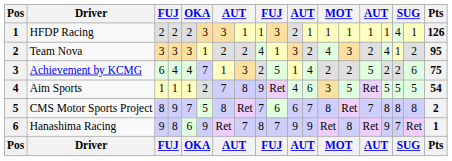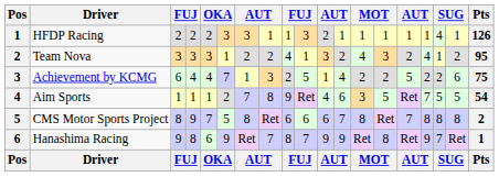 <table class="wikitable" style="font-size: 85%; text-align:center">
 <tr valign="top">
 <th valign="middle">Pos</th>
 <th valign="middle">Driver</th>
 <th colspan=2><a href='#'>FUJ</a></th>
 <th colspan=2><a href='#'>OKA</a></th>
 <th colspan=2><a href='#'>AUT</a></th>
 <th colspan=2><a href='#'>FUJ</a></th>
 <th colspan=2><a href='#'>AUT</a></th>
 <th colspan=2><a href='#'>MOT</a></th>
 <th colspan=2><a href='#'>AUT</a></th>
 <th colspan=2><a href='#'>SUG</a></th>
 <th valign="middle">Pts</th>
 </tr>
 <tr>
 <th>1</th>
 <td align=left>HFDP Racing</td>
 <td style="background:#DFDFDF;">2</td>
 <td style="background:#DFDFDF;">2</td>
 <td style="background:#DFDFDF;">2</td>
 <td style="background:#FFDF9F;">3</td>
 <td style="background:#FFDF9F;">3</td>
 <td style="background:#FFFFBF;">1</td>
 <td style="background:#FFFFBF;">1</td>
 <td style="background:#FFDF9F;">3</td>
 <td style="background:#DFDFDF;">2</td>
 <td style="background:#FFFFBF;">1</td>
 <td style="background:#FFFFBF;">1</td>
 <td style="background:#FFFFBF;">1</td>
 <td style="background:#FFFFBF;">1</td>
 <td style="background:#FFFFBF;">1</td>
 <td style="background:#DFFFDF;">4</td>
 <td style="background:#FFFFBF;">1</td>
 <th>126</th>
 </tr>
 <tr>
 <th>2</th>
 <td align=left>Team Nova</td>
 <td style="background:#FFDF9F;">3</td>
 <td style="background:#FFDF9F;">3</td>
 <td style="background:#FFDF9F;">3</td>
 <td style="background:#FFFFBF;">1</td>
 <td style="background:#DFDFDF;">2</td>
 <td style="background:#DFDFDF;">2</td>
 <td style="background:#DFFFDF;">4</td>
 <td style="background:#FFFFBF;">1</td>
 <td style="background:#FFDF9F;">3</td>
 <td style="background:#DFDFDF;">2</td>
 <td style="background:#DFFFDF;">4</td>
 <td style="background:#FFDF9F;">3</td>
 <td style="background:#DFDFDF;">2</td>
 <td style="background:#DFFFDF;">4</td>
 <td style="background:#FFFFBF;">1</td>
 <td style="background:#DFDFDF;">2</td>
 <th>95</th>
 </tr>
 <tr>
 <th>3</th>
 <td align=left><a href='#'>Achievement by KCMG</a></td>
 <td style="background:#DFFFDF;">6</td>
 <td style="background:#DFFFDF;">4</td>
 <td style="background:#DFFFDF;">4</td>
 <td style="background:#CFCFFF;">7</td>
 <td style="background:#FFFFBF;">1</td>
 <td style="background:#FFDF9F;">3</td>
 <td style="background:#DFDFDF;">2</td>
 <td style="background:#DFFFDF;">5</td>
 <td style="background:#FFFFBF;">1</td>
 <td style="background:#DFFFDF;">4</td>
 <td style="background:#DFDFDF;">2</td>
 <td style="background:#DFDFDF;">2</td>
 <td style="background:#DFFFDF;">5</td>
 <td style="background:#DFDFDF;">2</td>
 <td style="background:#DFDFDF;">2</td>
 <td style="background:#DFFFDF;">6</td>
 <th>75</th>
 </tr>
 <tr>
 <th>4</th>
 <td align=left>Aim Sports</td>
 <td style="background:#FFFFBF;">1</td>
 <td style="background:#FFFFBF;">1</td>
 <td style="background:#FFFFBF;">1</td>
 <td style="background:#DFDFDF;">2</td>
 <td style="background:#CFCFFF;">7</td>
 <td style="background:#CFCFFF;">8</td>
 <td style="background:#CFCFFF;">9</td>
 <td style="background:#EFCFFF;">Ret</td>
 <td style="background:#DFFFDF;">4</td>
 <td style="background:#DFFFDF;">6</td>
 <td style="background:#FFDF9F;">3</td>
 <td style="background:#DFFFDF;">5</td>
 <td style="background:#EFCFFF;">Ret</td>
-<td style="background:#DFFFDF;">5</td>
+<td style="background:#DFFFDF;">7</td>
 <td style="background:#DFFFDF;">5</td>
 <td style="background:#DFFFDF;">5</td>
 <th>54</th>
 </tr>
 <tr>
 <th>5</th>
 <td align=left>CMS Motor Sports Project</td>
 <td style="background:#CFCFFF;">8</td>
 <td style="background:#CFCFFF;">9</td>
 <td style="background:#CFCFFF;">7</td>
 <td style="background:#DFFFDF;">5</td>
 <td style="background:#CFCFFF;">8</td>
 <td style="background:#EFCFFF;">Ret</td>
-<td style="background:#CFCFFF;">7</td>
+<td style="background:#CFCFFF;">6</td>
 <td style="background:#DFFFDF;">6</td>
 <td style="background:#CFCFFF;">6</td>
 <td style="background:#CFCFFF;">7</td>
 <td style="background:#CFCFFF;">8</td>
 <td style="background:#EFCFFF;">Ret</td>
 <td style="background:#CFCFFF;">7</td>
 <td style="background:#CFCFFF;">8</td>
 <td style="background:#CFCFFF;">8</td>
 <td style="background:#CFCFFF;">8</td>
 <th>2</th>
 </tr>
 <tr>
 <th>6</th>
 <td align=left>Hanashima Racing</td>
 <td style="background:#CFCFFF;">9</td>
 <td style="background:#CFCFFF;">8</td>
 <td style="background:#DFFFDF;">6</td>
 <td style="background:#CFCFFF;">9</td>
 <td style="background:#EFCFFF;">Ret</td>
 <td style="background:#CFCFFF;">7</td>
 <td style="background:#CFCFFF;">8</td>
 <td style="background:#CFCFFF;">7</td>
 <td style="background:#CFCFFF;">9</td>
 <td style="background:#CFCFFF;">9</td>
 <td style="background:#EFCFFF;">Ret</td>
 <td style="background:#CFCFFF;">8</td>
 <td style="background:#EFCFFF;">Ret</td>
 <td style="background:#CFCFFF;">9</td>
 <td style="background:#CFCFFF;">7</td>
 <td style="background:#EFCFFF;">Ret</td>
 <th>1</th>
 </tr>
 <tr valign="top">
 <th valign="middle">Pos</th>
 <th valign="middle">Driver</th>
 <th colspan=2><a href='#'>FUJ</a></th>
 <th colspan=2><a href='#'>OKA</a></th>
 <th colspan=2><a href='#'>AUT</a></th>
 <th colspan=2><a href='#'>FUJ</a></th>
 <th colspan=2><a href='#'>AUT</a></th>
 <th colspan=2><a href='#'>MOT</a></th>
 <th colspan=2><a href='#'>AUT</a></th>
 <th colspan=2><a href='#'>SUG</a></th>
 <th valign="middle">Pts</th>
 </tr>
 </table>
